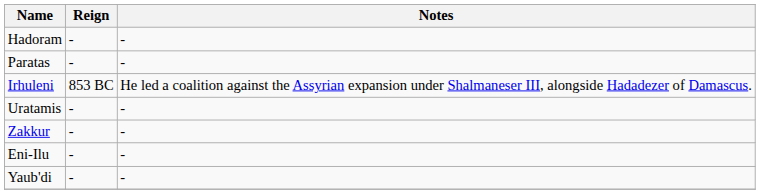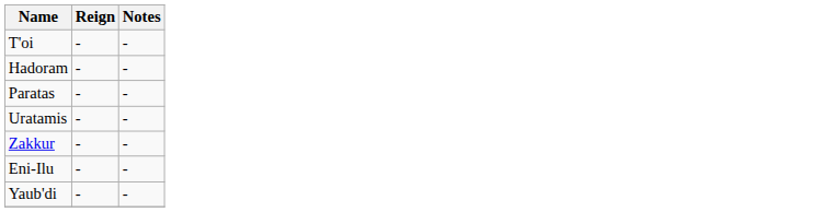 <table class="wikitable">
 <tr>
 <th>Name</th>
 <th>Reign</th>
 <th>Notes</th>
+</tr>
+<tr>
+<td>T'oi</td>
+<td>-</td>
+<td>-</td>
 </tr>
 <tr>
 <td>Hadoram</td>
 <td>-</td>
 <td>-</td>
 </tr>
 <tr>
 <td>Paratas</td>
 <td>-</td>
 <td>-</td>
-</tr>
-<tr>
-<td><a href='#'>Irhuleni</a></td>
-<td>853 BC</td>
-<td>He led a coalition against the <a href='#'>Assyrian</a> expansion under <a href='#'>Shalmaneser III</a>, alongside <a href='#'>Hadadezer</a> of <a href='#'>Damascus</a>.</td>
 </tr>
 <tr>
 <td>Uratamis</td>
 <td>-</td>
 <td>-</td>
 </tr>
 <tr>
 <td><a href='#'>Zakkur</a></td>
 <td>-</td>
 <td ->-</td>
 </tr>
 <tr>
 <td>Eni-Ilu</td>
 <td>-</td>
 <td ->-</td>
 </tr>
 <tr>
 <td>Yaub'di</td>
 <td>-</td>
 <td>-</td>
 </tr>
 <tr>
 </tr>
 </table>
